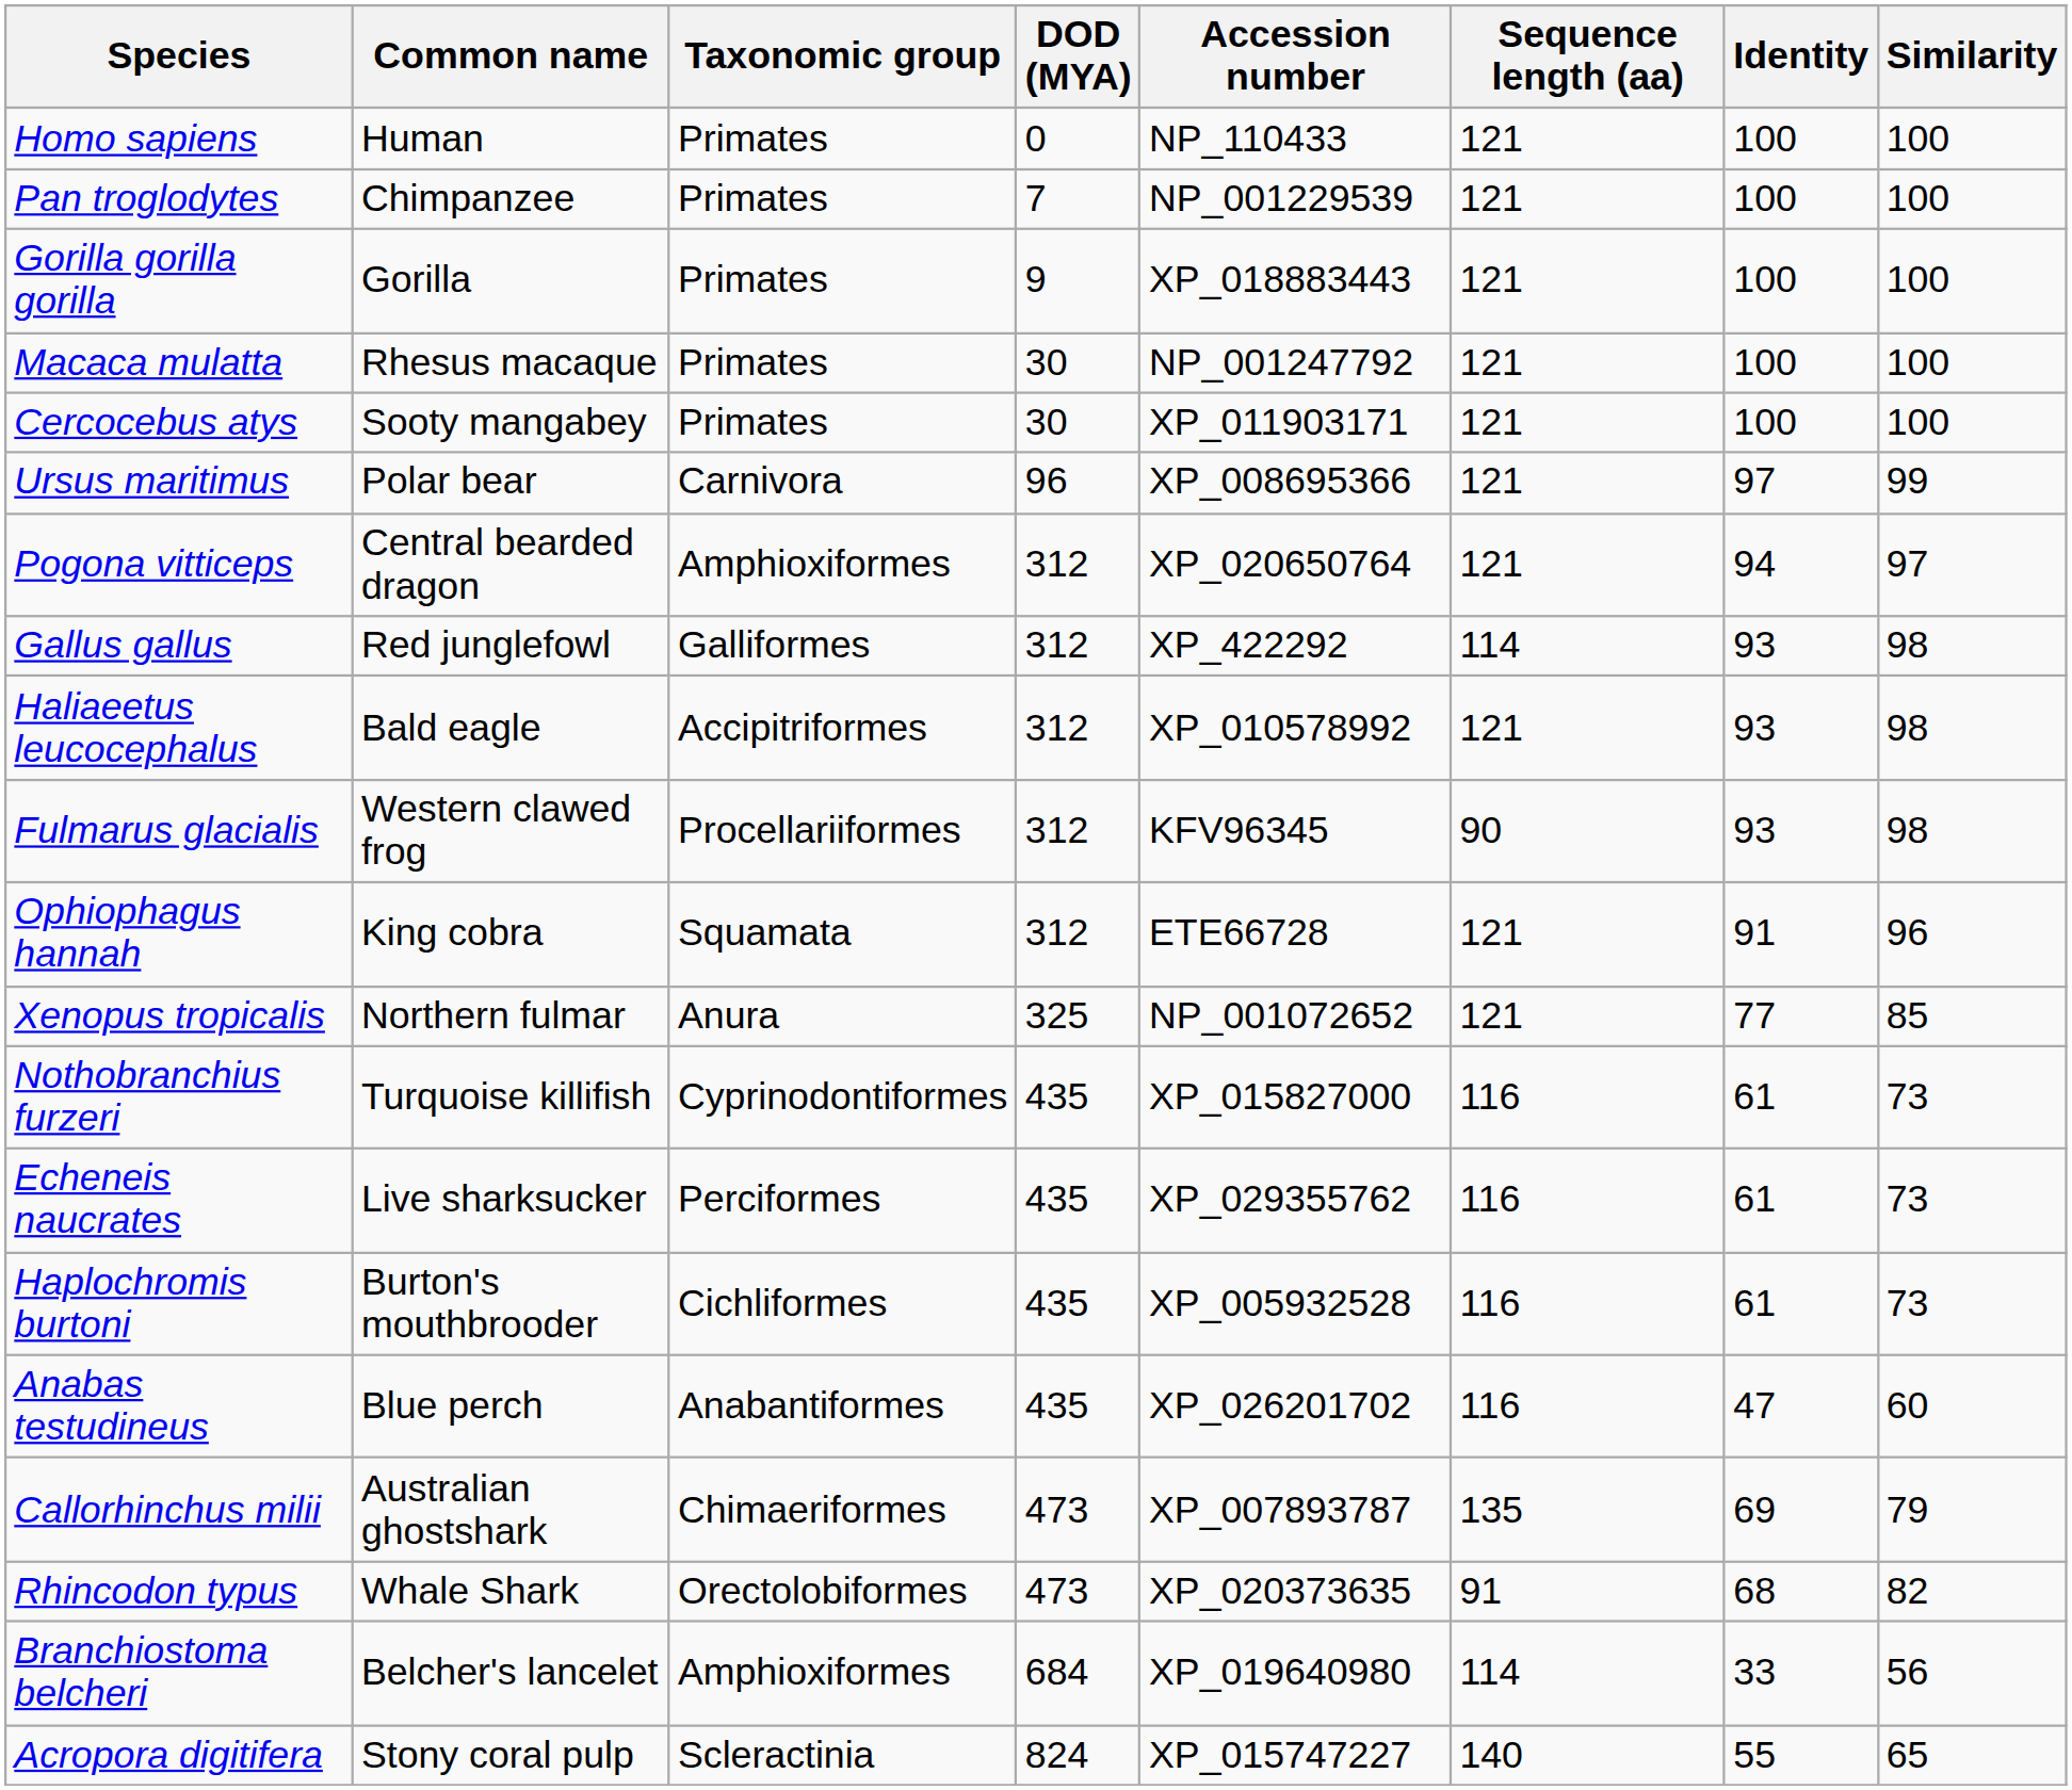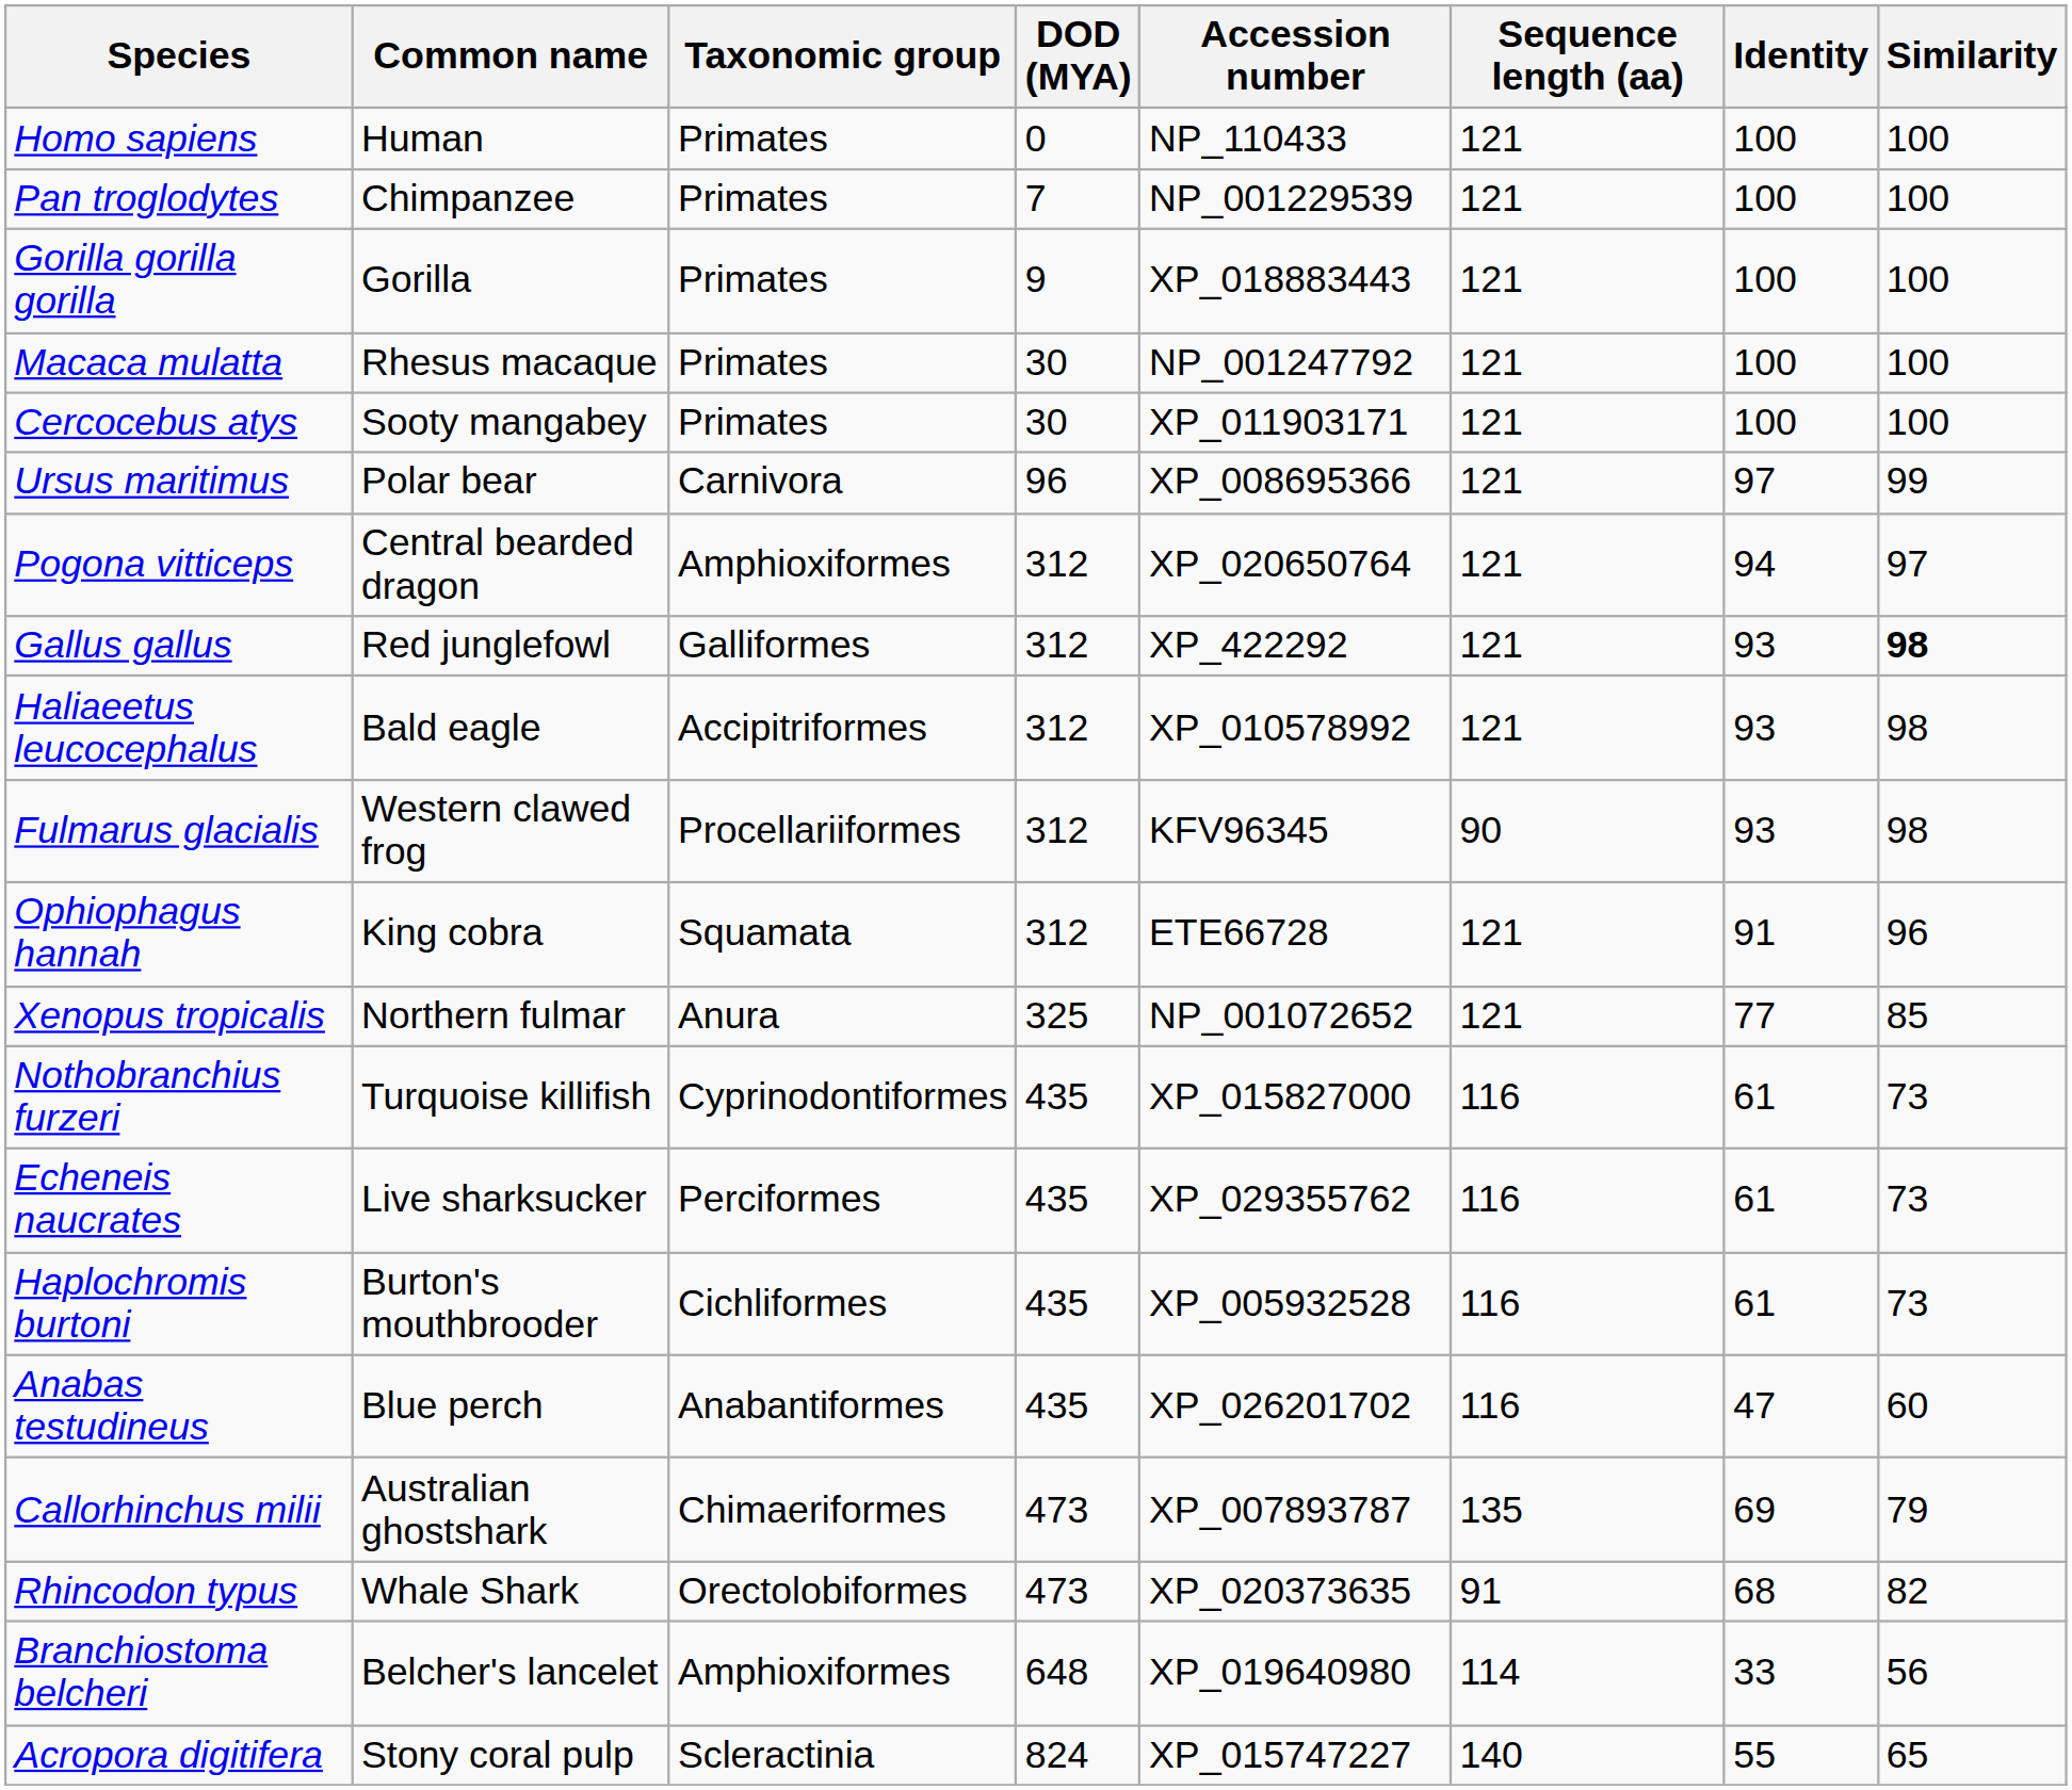 <table class="wikitable">
 <tr>
 <th>Species</th>
 <th>Common name</th>
 <th>Taxonomic group</th>
 <th>DOD<br>(MYA)</th>
 <th>Accession number</th>
 <th>Sequence length (aa)</th>
 <th>Identity</th>
 <th>Similarity</th>
 </tr>
 <tr>
 <td><em><a href='#'>Homo sapiens</a></em></td>
 <td>Human</td>
 <td>Primates</td>
 <td>0</td>
 <td>NP_110433</td>
 <td>121</td>
 <td>100</td>
 <td>100</td>
 </tr>
 <tr>
 <td><em><a href='#'>Pan troglodytes</a></em></td>
 <td>Chimpanzee</td>
 <td>Primates</td>
 <td>7</td>
 <td>NP_001229539</td>
 <td>121</td>
 <td>100</td>
 <td>100</td>
 </tr>
 <tr>
 <td><em><a href='#'>Gorilla gorilla gorilla</a></em></td>
 <td>Gorilla</td>
 <td>Primates</td>
 <td>9</td>
 <td>XP_018883443</td>
 <td>121</td>
 <td>100</td>
 <td>100</td>
 </tr>
 <tr>
 <td><em><a href='#'>Macaca mulatta</a></em></td>
 <td>Rhesus macaque</td>
 <td>Primates</td>
 <td>30</td>
 <td>NP_001247792</td>
 <td>121</td>
 <td>100</td>
 <td>100</td>
 </tr>
 <tr>
 <td><em><a href='#'>Cercocebus atys</a></em></td>
 <td>Sooty mangabey</td>
 <td>Primates</td>
 <td>30</td>
 <td>XP_011903171</td>
 <td>121</td>
 <td>100</td>
 <td>100</td>
 </tr>
 <tr>
 <td><em><a href='#'>Ursus maritimus</a></em></td>
 <td>Polar bear</td>
 <td>Carnivora</td>
 <td>96</td>
 <td>XP_008695366</td>
 <td>121</td>
 <td>97</td>
 <td>99</td>
 </tr>
 <tr>
 <td><em><a href='#'>Pogona vitticeps</a></em></td>
 <td>Central bearded dragon</td>
 <td>Amphioxiformes</td>
 <td>312</td>
 <td>XP_020650764</td>
 <td>121</td>
 <td>94</td>
 <td>97</td>
 </tr>
 <tr>
 <td><em><a href='#'>Gallus gallus</a></em></td>
 <td>Red junglefowl</td>
 <td>Galliformes</td>
 <td>312</td>
 <td>XP_422292</td>
-<td>114</td>
+<td>121</td>
 <td>93</td>
-<td>98</td>
+<td><strong>98</strong></td>
 </tr>
 <tr>
 <td><em><a href='#'>Haliaeetus leucocephalus</a></em></td>
 <td>Bald eagle</td>
 <td>Accipitriformes</td>
 <td>312</td>
 <td>XP_010578992</td>
 <td>121</td>
 <td>93</td>
 <td>98</td>
 </tr>
 <tr>
 <td><em><a href='#'>Fulmarus glacialis</a></em></td>
 <td>Western clawed frog</td>
 <td>Procellariiformes</td>
 <td>312</td>
 <td>KFV96345</td>
 <td>90</td>
 <td>93</td>
 <td>98</td>
 </tr>
 <tr>
 <td><em><a href='#'>Ophiophagus hannah</a></em></td>
 <td>King cobra</td>
 <td>Squamata</td>
 <td>312</td>
 <td>ETE66728</td>
 <td>121</td>
 <td>91</td>
 <td>96</td>
 </tr>
 <tr>
 <td><em><a href='#'>Xenopus tropicalis</a></em></td>
 <td>Northern fulmar</td>
 <td>Anura</td>
 <td>325</td>
 <td>NP_001072652</td>
 <td>121</td>
 <td>77</td>
 <td>85</td>
 </tr>
 <tr>
 <td><em><a href='#'>Nothobranchius furzeri</a></em></td>
 <td>Turquoise killifish</td>
 <td>Cyprinodontiformes</td>
 <td>435</td>
 <td>XP_015827000</td>
 <td>116</td>
 <td>61</td>
 <td>73</td>
 </tr>
 <tr>
 <td><em><a href='#'>Echeneis naucrates</a></em></td>
 <td>Live sharksucker</td>
 <td>Perciformes</td>
 <td>435</td>
 <td>XP_029355762</td>
 <td>116</td>
 <td>61</td>
 <td>73</td>
 </tr>
 <tr>
 <td><em><a href='#'>Haplochromis burtoni</a></em></td>
 <td>Burton's mouthbrooder</td>
 <td>Cichliformes</td>
 <td>435</td>
 <td>XP_005932528</td>
 <td>116</td>
 <td>61</td>
 <td>73</td>
 </tr>
 <tr>
 <td><em><a href='#'>Anabas testudineus</a></em></td>
 <td>Blue perch</td>
 <td>Anabantiformes</td>
 <td>435</td>
 <td>XP_026201702</td>
 <td>116</td>
 <td>47</td>
 <td>60</td>
 </tr>
 <tr>
 <td><em><a href='#'>Callorhinchus milii</a></em></td>
 <td>Australian ghostshark</td>
 <td>Chimaeriformes</td>
 <td>473</td>
 <td>XP_007893787</td>
 <td>135</td>
 <td>69</td>
 <td>79</td>
 </tr>
 <tr>
 <td><em><a href='#'>Rhincodon typus</a></em></td>
 <td>Whale Shark</td>
 <td>Orectolobiformes</td>
 <td>473</td>
 <td>XP_020373635</td>
 <td>91</td>
 <td>68</td>
 <td>82</td>
 </tr>
 <tr>
 <td><em><a href='#'>Branchiostoma belcheri</a></em></td>
 <td>Belcher's lancelet</td>
 <td>Amphioxiformes</td>
-<td>684</td>
+<td>648</td>
 <td>XP_019640980</td>
 <td>114</td>
 <td>33</td>
 <td>56</td>
 </tr>
 <tr>
 <td><em><a href='#'>Acropora digitifera</a></em></td>
 <td>Stony coral pulp</td>
 <td>Scleractinia</td>
 <td>824</td>
 <td>XP_015747227</td>
 <td>140</td>
 <td>55</td>
 <td>65</td>
 </tr>
 </table>
